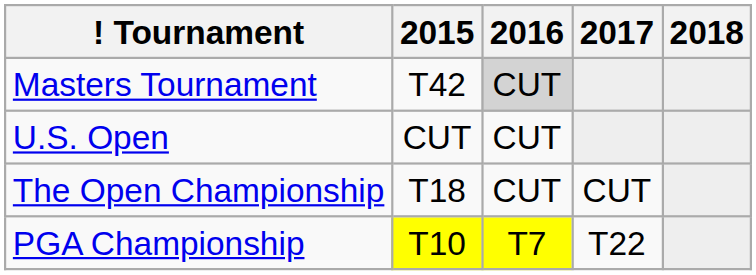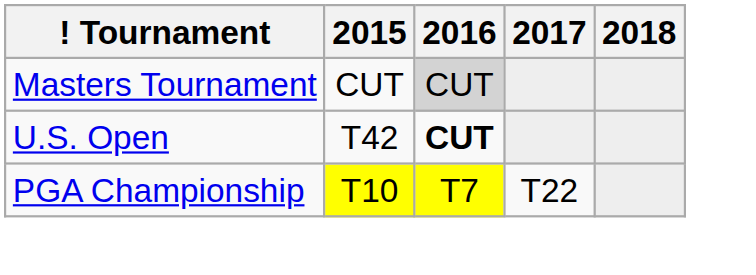 <table class="wikitable" style="font-size:95%;text-align:center;">
 <tr>
 <th>! Tournament</th>
 <th>2015</th>
 <th>2016</th>
 <th>2017</th>
 <th>2018</th>
 </tr>
 <tr>
 <td align=left><a href='#'>Masters Tournament</a></td>
-<td>T42</td>
+<td>CUT</td>
 <td style="background: lightgrey;">CUT</td>
 <td style="background:#eeeeee;"></td>
 <td style="background:#eeeeee;"></td>
 </tr>
 <tr>
 <td align=left><a href='#'>U.S. Open</a></td>
-<td>CUT</td>
-<td>CUT</td>
+<td>T42</td>
+<td><strong>CUT</strong></td>
 <td style="background:#eeeeee;"></td>
-<td style="background:#eeeeee;"></td>
-</tr>
-<tr>
-<td align=left><a href='#'>The Open Championship</a></td>
-<td>T18</td>
-<td>CUT</td>
-<td>CUT</td>
 <td style="background:#eeeeee;"></td>
 </tr>
 <tr>
 <td align=left><a href='#'>PGA Championship</a></td>
 <td style="background:yellow;">T10</td>
 <td style="background:yellow;">T7</td>
 <td>T22</td>
 <td style="background:#eeeeee;"></td>
 </tr>
 </table>
